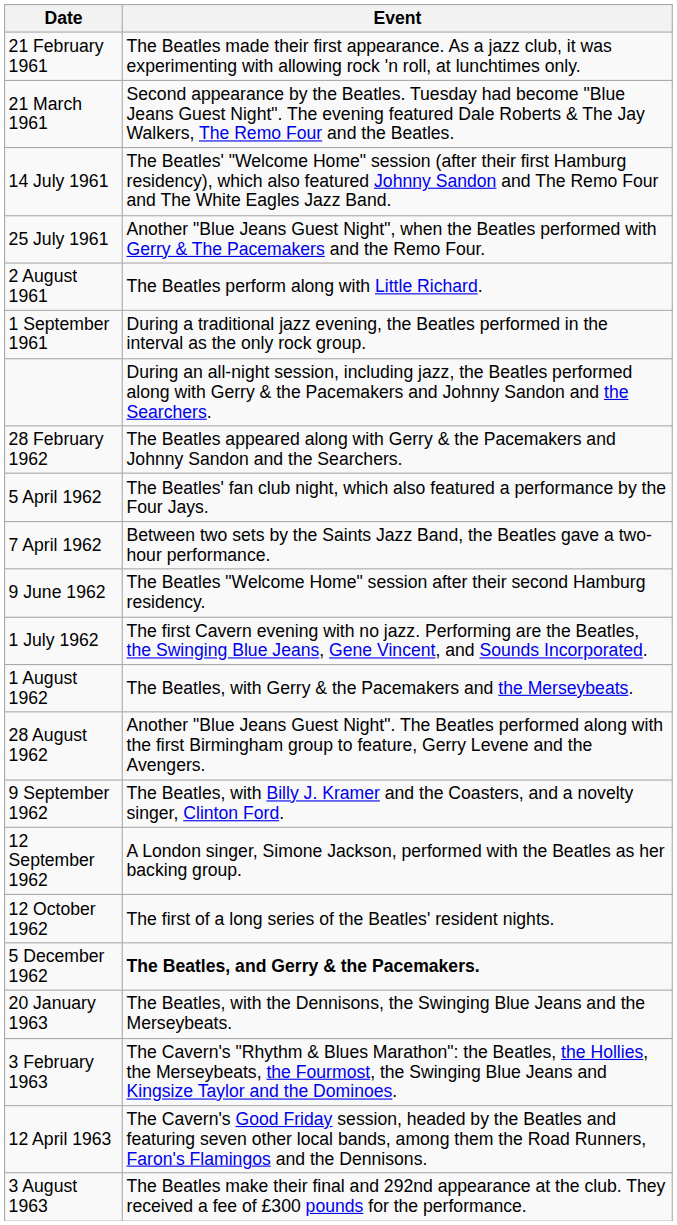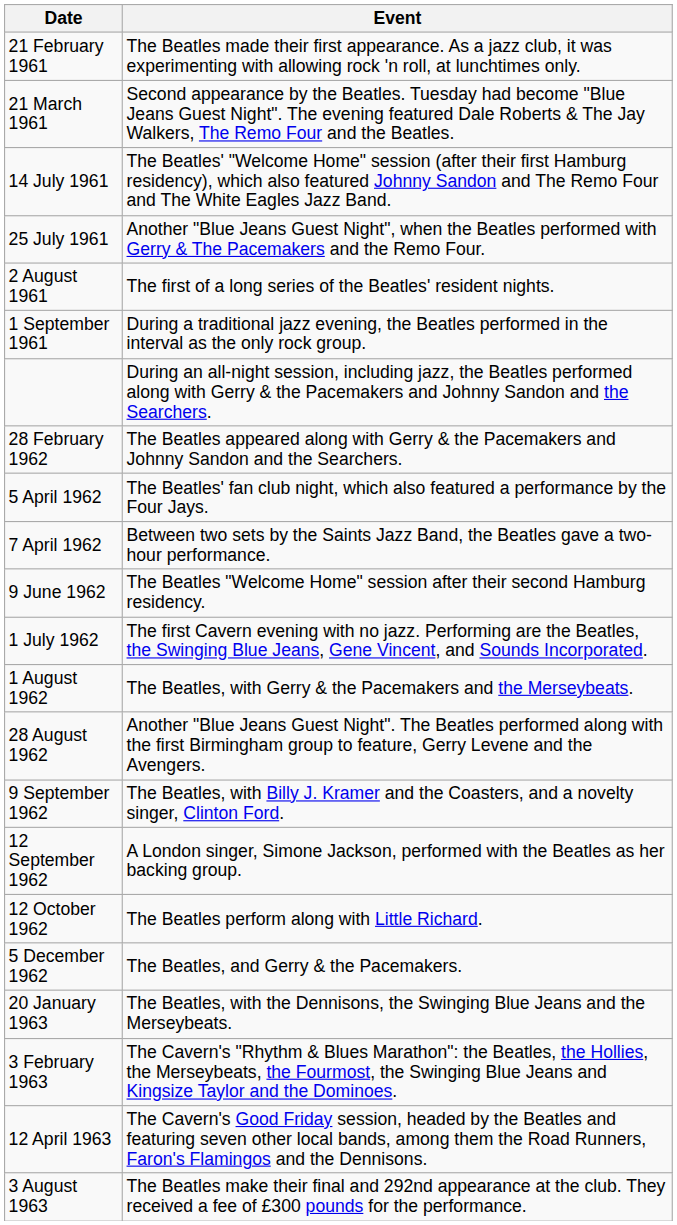 <table class="wikitable">
 <tr>
 <th>Date</th>
 <th>Event</th>
 </tr>
 <tr>
 <td>21 February 1961</td>
 <td>The Beatles made their first appearance. As a jazz club, it was experimenting with allowing rock 'n roll, at lunchtimes only.</td>
 </tr>
 <tr>
 <td>21 March 1961</td>
 <td>Second appearance by the Beatles. Tuesday had become "Blue Jeans Guest Night". The evening featured Dale Roberts & The Jay Walkers, <a href='#'>The Remo Four</a> and the Beatles.</td>
 </tr>
 <tr>
 <td>14 July 1961</td>
 <td>The Beatles' "Welcome Home" session (after their first Hamburg residency), which also featured <a href='#'>Johnny Sandon</a> and The Remo Four and The White Eagles Jazz Band.</td>
 </tr>
 <tr>
 <td>25 July 1961</td>
 <td>Another "Blue Jeans Guest Night", when the Beatles performed with <a href='#'>Gerry & The Pacemakers</a> and the Remo Four.</td>
 </tr>
 <tr>
 <td>2 August 1961</td>
-<td>The Beatles perform along with <a href='#'>Little Richard</a>.</td>
+<td>The first of a long series of the Beatles' resident nights.</td>
 </tr>
 <tr>
 <td>1 September 1961</td>
 <td>During a traditional jazz evening, the Beatles performed in the interval as the only rock group.</td>
 </tr>
 <tr>
 <td></td>
 <td>During an all-night session, including jazz, the Beatles performed along with Gerry & the Pacemakers and Johnny Sandon and <a href='#'>the Searchers</a>.</td>
 </tr>
 <tr>
 <td>28 February 1962</td>
 <td>The Beatles appeared along with Gerry & the Pacemakers and Johnny Sandon and the Searchers.</td>
 </tr>
 <tr>
 <td>5 April 1962</td>
 <td>The Beatles' fan club night, which also featured a performance by the Four Jays.</td>
 </tr>
 <tr>
 <td>7 April 1962</td>
 <td>Between two sets by the Saints Jazz Band, the Beatles gave a two-hour performance.</td>
 </tr>
 <tr>
 <td>9 June 1962</td>
 <td>The Beatles "Welcome Home" session after their second Hamburg residency.</td>
 </tr>
 <tr>
 <td>1 July 1962</td>
 <td>The first Cavern evening with no jazz. Performing are the Beatles, <a href='#'>the Swinging Blue Jeans</a>, <a href='#'>Gene Vincent</a>, and <a href='#'>Sounds Incorporated</a>.</td>
 </tr>
 <tr>
 <td>1 August 1962</td>
 <td>The Beatles, with Gerry & the Pacemakers and <a href='#'>the Merseybeats</a>.</td>
 </tr>
 <tr>
 <td>28 August 1962</td>
 <td>Another "Blue Jeans Guest Night". The Beatles performed along with the first Birmingham group to feature, Gerry Levene and the Avengers.</td>
 </tr>
 <tr>
 <td>9 September 1962</td>
 <td>The Beatles, with <a href='#'>Billy J. Kramer</a> and the Coasters, and a novelty singer, <a href='#'>Clinton Ford</a>.</td>
 </tr>
 <tr>
 <td>12 September 1962</td>
 <td>A London singer, Simone Jackson, performed with the Beatles as her backing group.</td>
 </tr>
 <tr>
 <td>12 October 1962</td>
-<td>The first of a long series of the Beatles' resident nights.</td>
+<td>The Beatles perform along with <a href='#'>Little Richard</a>.</td>
 </tr>
 <tr>
 <td>5 December 1962</td>
-<td><strong>The Beatles, and Gerry & the Pacemakers.</strong></td>
+<td>The Beatles, and Gerry & the Pacemakers.</td>
 </tr>
 <tr>
 <td>20 January 1963</td>
 <td>The Beatles, with the Dennisons, the Swinging Blue Jeans and the Merseybeats.</td>
 </tr>
 <tr>
 <td>3 February 1963</td>
 <td>The Cavern's "Rhythm & Blues Marathon": the Beatles, <a href='#'>the Hollies</a>, the Merseybeats, <a href='#'>the Fourmost</a>, the Swinging Blue Jeans and <a href='#'>Kingsize Taylor and the Dominoes</a>.</td>
 </tr>
 <tr>
 <td>12 April 1963</td>
 <td>The Cavern's <a href='#'>Good Friday</a> session, headed by the Beatles and featuring seven other local bands, among them the Road Runners, <a href='#'>Faron's Flamingos</a> and the Dennisons.</td>
 </tr>
 <tr>
 <td>3 August 1963</td>
 <td>The Beatles make their final and 292nd appearance at the club. They received a fee of £300 <a href='#'>pounds</a> for the performance.</td>
 </tr>
 </table>
